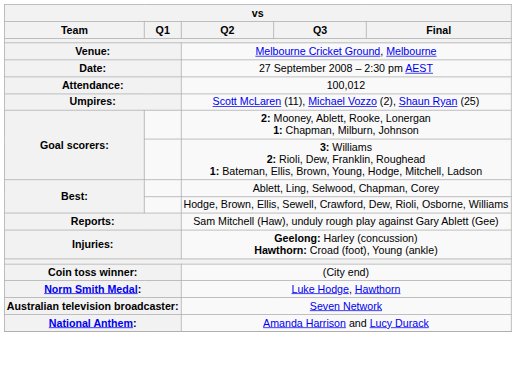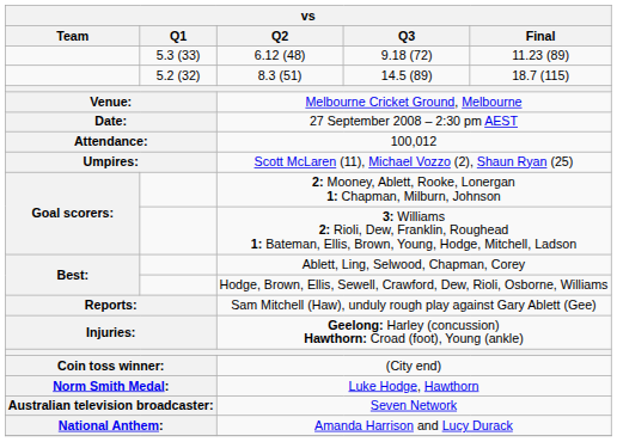 <table class="wikitable" style="font-size:90%; text-align:center;">
 <tr>
 <th colspan="5"> vs <strong></strong></th>
 </tr>
 <tr>
 <th>Team</th>
 <th>Q1</th>
 <th>Q2</th>
 <th>Q3</th>
 <th>Final</th>
+</tr>
+<tr>
+<td></td>
+<td>5.3 (33)</td>
+<td>6.12 (48)</td>
+<td>9.18 (72)</td>
+<td>11.23 (89)</td>
+</tr>
+<tr>
+<td><strong></strong></td>
+<td>5.2 (32)</td>
+<td>8.3 (51)</td>
+<td>14.5 (89)</td>
+<td>18.7 (115)</td>
 </tr>
 <tr>
 <th colspan="5"></th>
 </tr>
 <tr>
 <th colspan="2">Venue:</th>
 <td colspan="3"><a href='#'>Melbourne Cricket Ground</a>, <a href='#'>Melbourne</a></td>
 </tr>
 <tr>
 <th colspan="2">Date:</th>
 <td colspan="3">27 September 2008 – 2:30 pm <a href='#'>AEST</a></td>
 </tr>
 <tr>
 <th colspan="2">Attendance:</th>
 <td colspan="3">100,012</td>
 </tr>
 <tr>
 <th colspan="2">Umpires:</th>
 <td colspan="3"><a href='#'>Scott McLaren</a> (11), <a href='#'>Michael Vozzo</a> (2), <a href='#'>Shaun Ryan</a> (25)</td>
 </tr>
 <tr>
 <th rowspan="2">Goal scorers:</th>
 <td></td>
 <td colspan="3"><strong>2:</strong> Mooney, Ablett, Rooke, Lonergan<br><strong>1:</strong> Chapman, Milburn, Johnson</td>
 </tr>
 <tr>
 <td><strong></strong></td>
 <td colspan="3"><strong>3:</strong> Williams<strong><br>2:</strong> Rioli, Dew, Franklin, Roughead<br><strong>1:</strong> Bateman, Ellis, Brown, Young, Hodge, Mitchell, Ladson</td>
 </tr>
 <tr>
 <th rowspan="2">Best:</th>
 <td></td>
 <td colspan="3">Ablett, Ling, Selwood, Chapman, Corey</td>
 </tr>
 <tr>
 <td><strong></strong></td>
 <td colspan="3">Hodge, Brown, Ellis, Sewell, Crawford, Dew, Rioli, Osborne, Williams</td>
 </tr>
 <tr>
 <th colspan="2">Reports:</th>
 <td colspan="3">Sam Mitchell (Haw), unduly rough play against Gary Ablett (Gee)</td>
 </tr>
 <tr>
 <th colspan="2">Injuries:</th>
 <td colspan="3"><strong>Geelong:</strong> Harley (concussion)<br><strong>Hawthorn:</strong> Croad (foot), Young (ankle)</td>
 </tr>
 <tr>
 <th colspan="5"></th>
 </tr>
 <tr>
 <th colspan="2">Coin toss winner:</th>
 <td colspan="3"> (City end)</td>
 </tr>
 <tr>
 <th colspan="2"><a href='#'>Norm Smith Medal</a>:</th>
 <td colspan="3"><a href='#'>Luke Hodge</a>, <a href='#'>Hawthorn</a></td>
 </tr>
 <tr>
 <th colspan="2">Australian television broadcaster:</th>
 <td colspan="3"><a href='#'>Seven Network</a></td>
 </tr>
 <tr>
 <th colspan="2"><a href='#'>National Anthem</a>:</th>
 <td colspan="3"><a href='#'>Amanda Harrison</a> and <a href='#'>Lucy Durack</a></td>
 </tr>
 <tr>
 </tr>
 </table>
